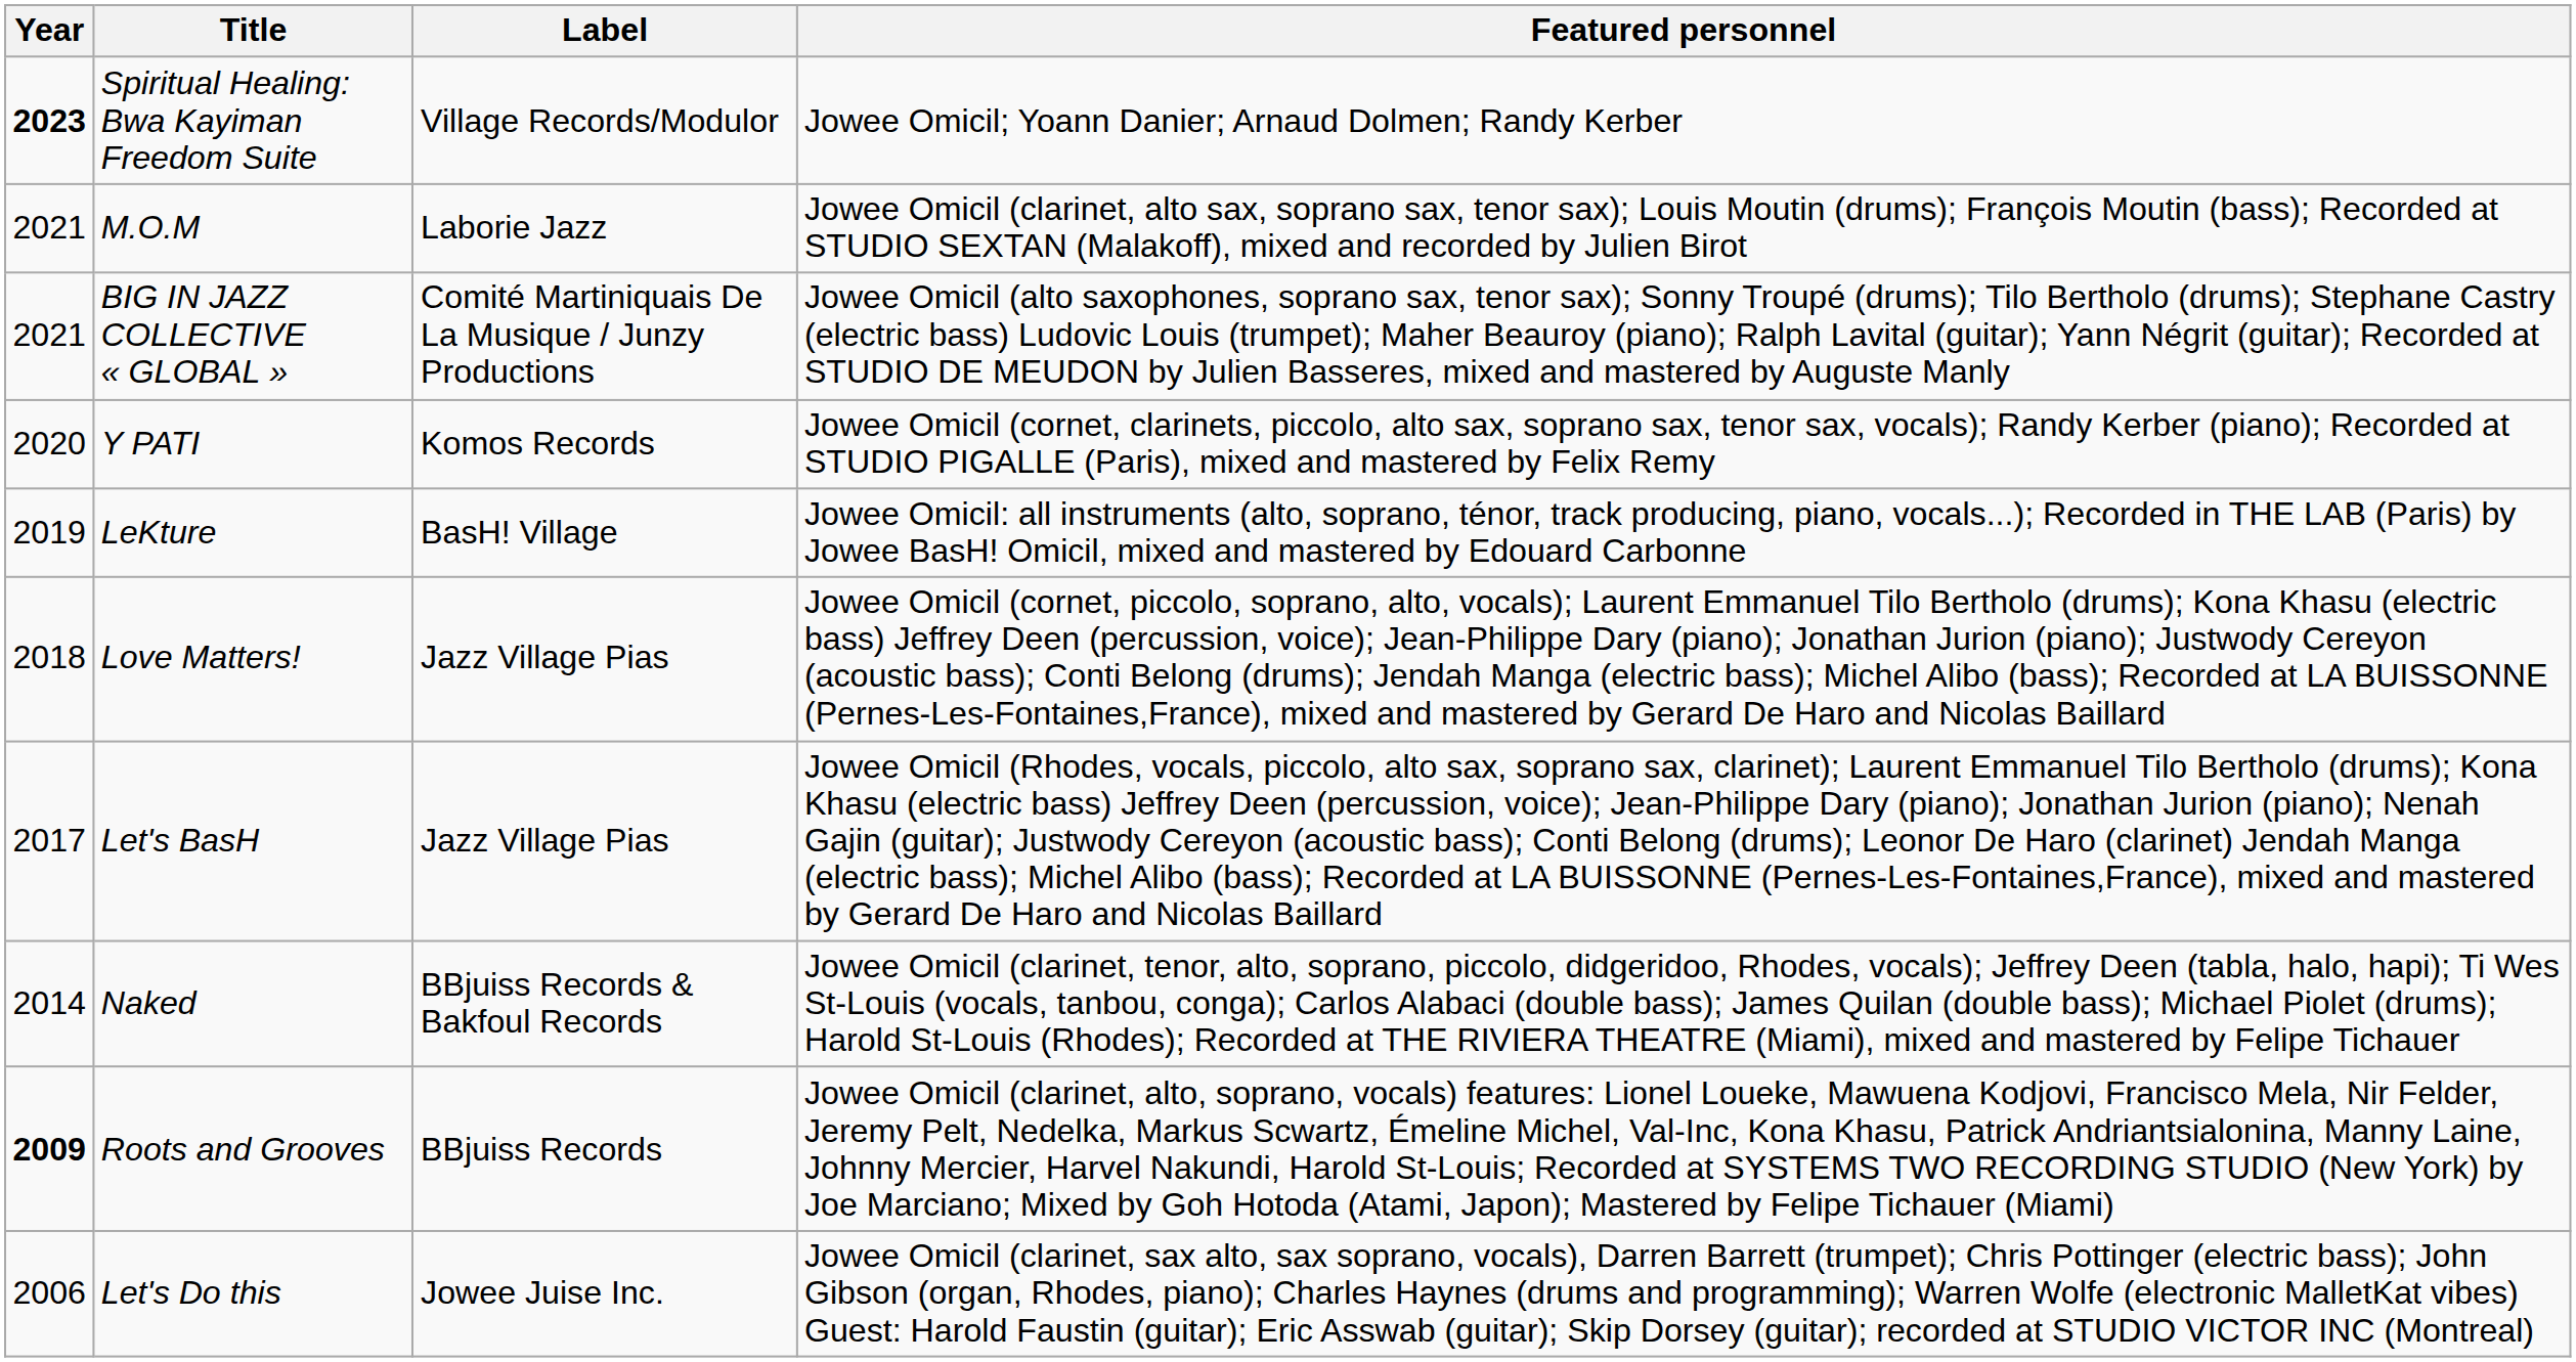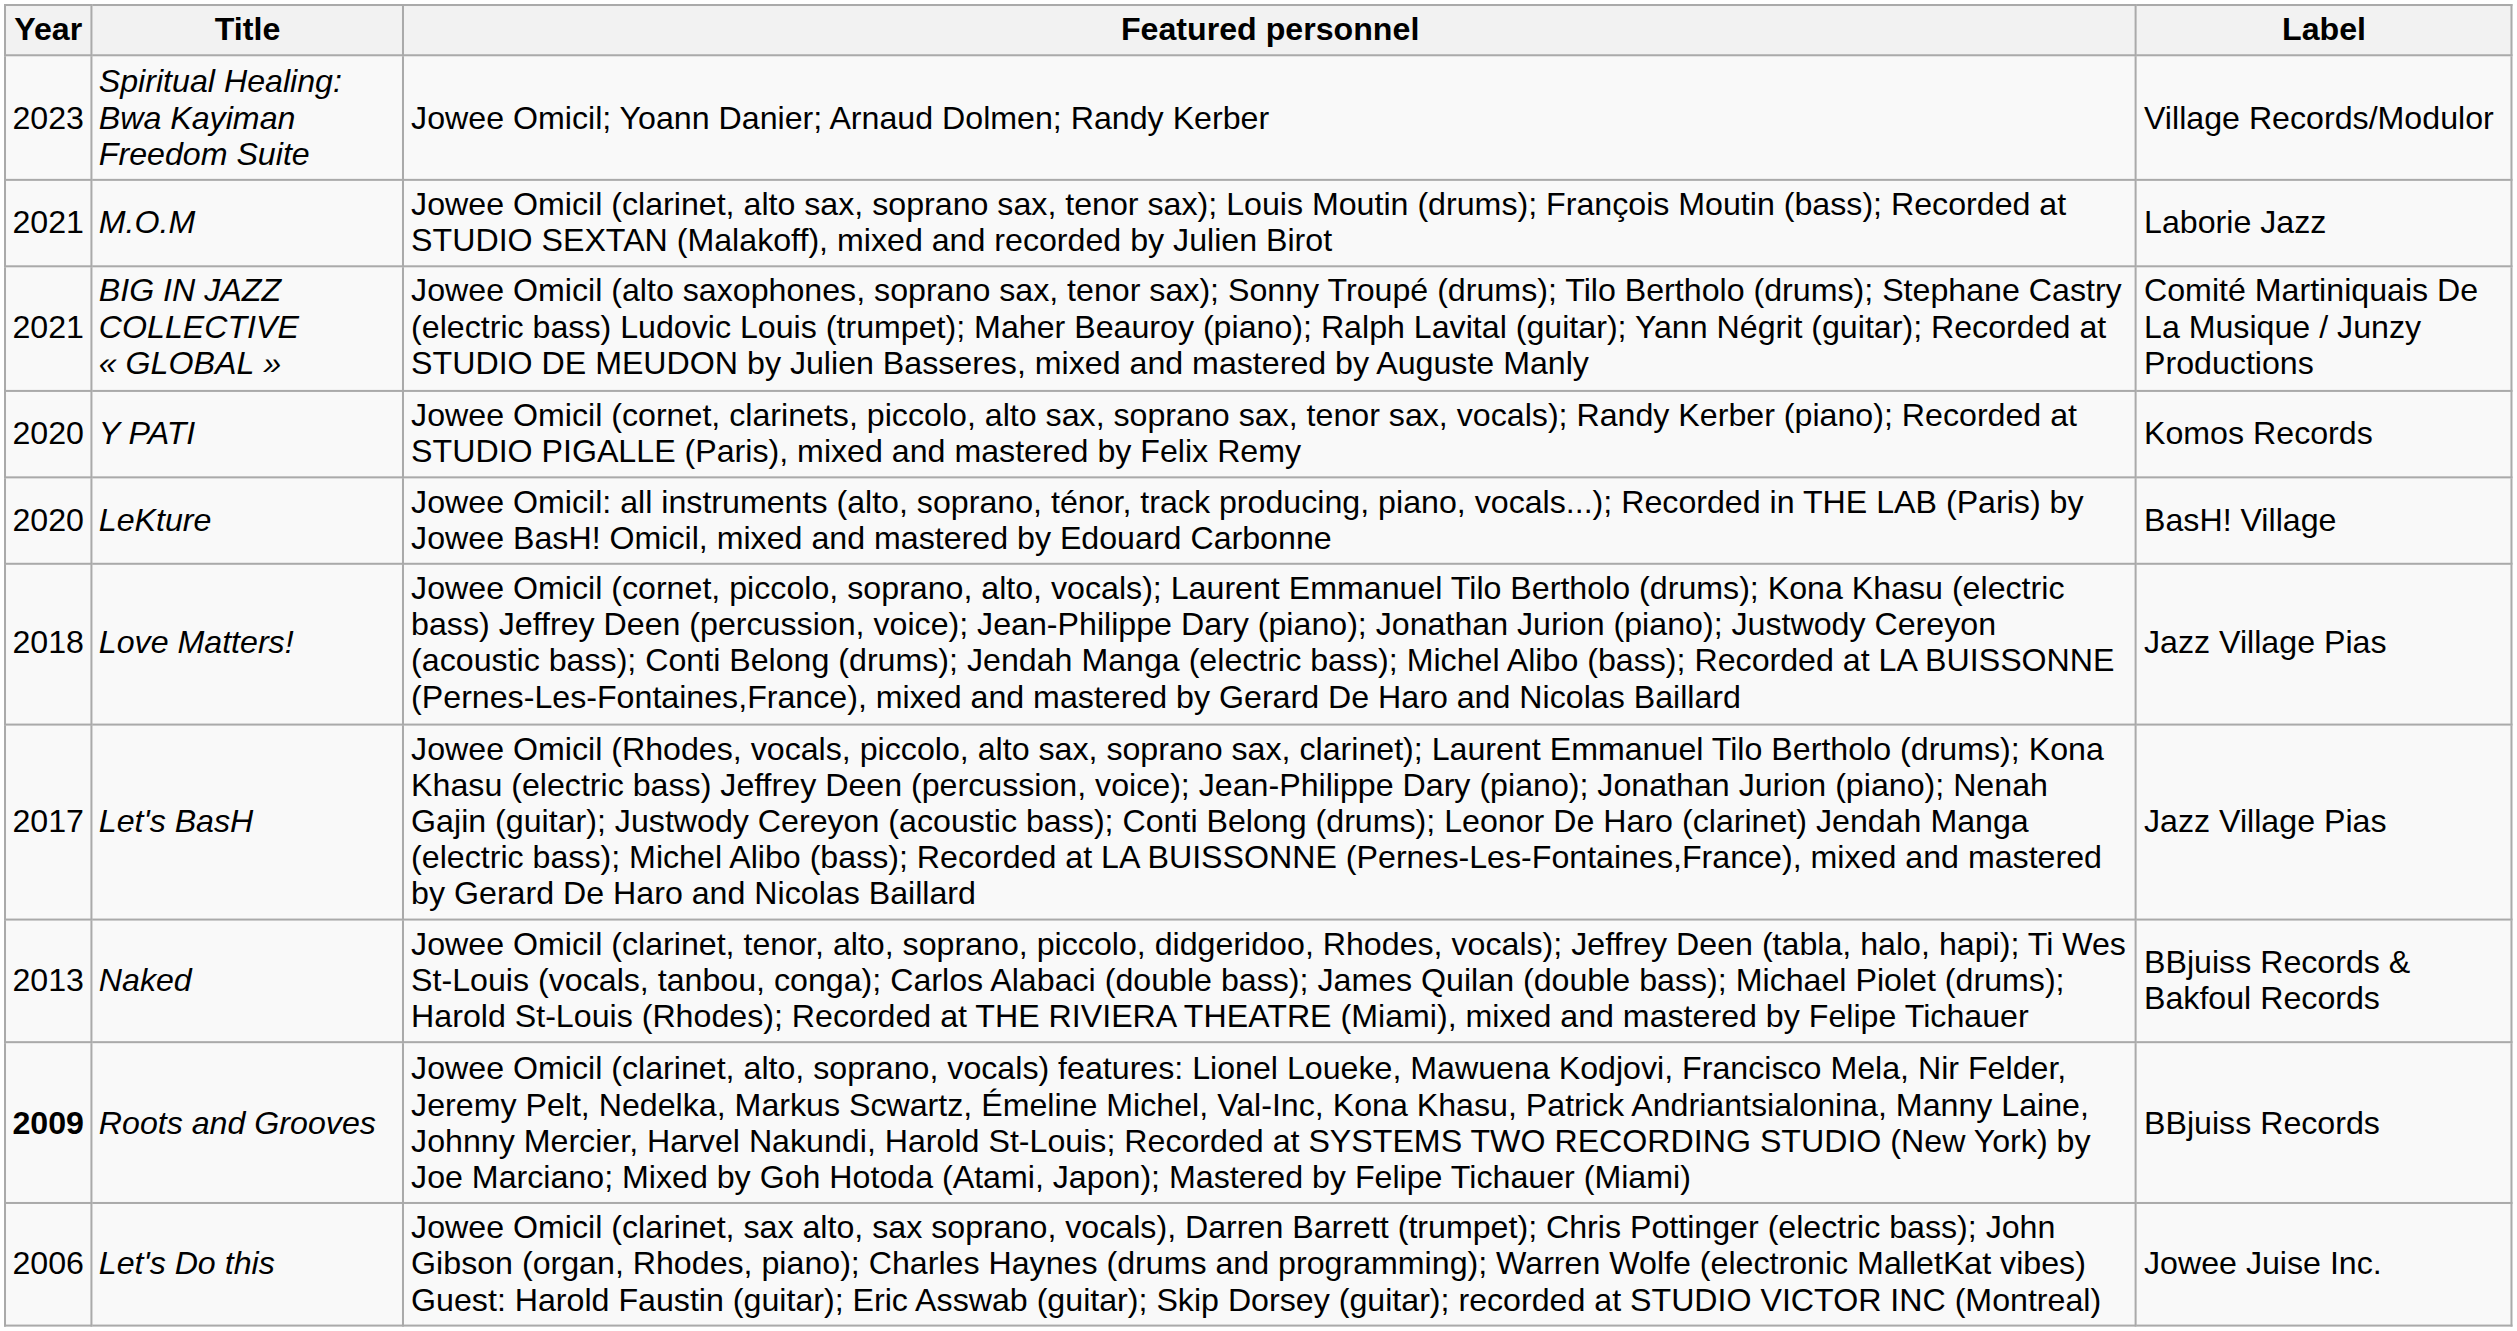 <table class="wikitable">
 <tr>
 <th>Year</th>
 <th>Title</th>
+<th>Featured personnel</th>
 <th>Label</th>
-<th>Featured personnel</th>
 </tr>
 <tr>
-<td><strong>2023</strong></td>
+<td>2023</td>
 <td><em>Spiritual Healing: Bwa Kayiman Freedom Suite</em></td>
+<td>Jowee Omicil; Yoann Danier; Arnaud Dolmen; Randy Kerber</td>
 <td>Village Records/Modulor</td>
-<td>Jowee Omicil; Yoann Danier; Arnaud Dolmen; Randy Kerber</td>
 </tr>
 <tr>
 <td>2021</td>
 <td><em>M.O.M</em></td>
+<td>Jowee Omicil (clarinet, alto sax, soprano sax, tenor sax); Louis Moutin (drums); François Moutin (bass); Recorded at STUDIO SEXTAN (Malakoff), mixed and recorded by Julien Birot</td>
 <td>Laborie Jazz</td>
-<td>Jowee Omicil (clarinet, alto sax, soprano sax, tenor sax); Louis Moutin (drums); François Moutin (bass); Recorded at STUDIO SEXTAN (Malakoff), mixed and recorded by Julien Birot</td>
 </tr>
 <tr>
 <td>2021</td>
 <td><em>BIG IN JAZZ COLLECTIVE « GLOBAL »</em></td>
+<td>Jowee Omicil (alto saxophones, soprano sax, tenor sax); Sonny Troupé (drums); Tilo Bertholo (drums); Stephane Castry (electric bass) Ludovic Louis (trumpet); Maher Beauroy (piano); Ralph Lavital (guitar); Yann Négrit (guitar); Recorded at STUDIO DE MEUDON by Julien Basseres, mixed and mastered by Auguste Manly</td>
 <td>Comité Martiniquais De La Musique / Junzy Productions</td>
-<td>Jowee Omicil (alto saxophones, soprano sax, tenor sax); Sonny Troupé (drums); Tilo Bertholo (drums); Stephane Castry (electric bass) Ludovic Louis (trumpet); Maher Beauroy (piano); Ralph Lavital (guitar); Yann Négrit (guitar); Recorded at STUDIO DE MEUDON by Julien Basseres, mixed and mastered by Auguste Manly</td>
 </tr>
 <tr>
 <td>2020</td>
 <td><em>Y PATI</em></td>
+<td>Jowee Omicil (cornet, clarinets, piccolo, alto sax, soprano sax, tenor sax, vocals); Randy Kerber (piano); Recorded at STUDIO PIGALLE (Paris), mixed and mastered by Felix Remy</td>
 <td>Komos Records</td>
-<td>Jowee Omicil (cornet, clarinets, piccolo, alto sax, soprano sax, tenor sax, vocals); Randy Kerber (piano); Recorded at STUDIO PIGALLE (Paris), mixed and mastered by Felix Remy</td>
 </tr>
 <tr>
-<td>2019</td>
+<td>2020</td>
 <td><em>LeKture</em></td>
+<td>Jowee Omicil: all instruments (alto, soprano, ténor, track producing, piano, vocals...); Recorded in THE LAB (Paris) by Jowee BasH! Omicil, mixed and mastered by Edouard Carbonne</td>
 <td>BasH! Village</td>
-<td>Jowee Omicil: all instruments (alto, soprano, ténor, track producing, piano, vocals...); Recorded in THE LAB (Paris) by Jowee BasH! Omicil, mixed and mastered by Edouard Carbonne</td>
 </tr>
 <tr>
 <td>2018</td>
 <td><em>Love Matters!</em></td>
+<td>Jowee Omicil (cornet, piccolo, soprano, alto, vocals); Laurent Emmanuel Tilo Bertholo (drums); Kona Khasu (electric bass) Jeffrey Deen (percussion, voice); Jean-Philippe Dary (piano); Jonathan Jurion (piano); Justwody Cereyon (acoustic bass); Conti Belong (drums); Jendah Manga (electric bass); Michel Alibo (bass); Recorded at LA BUISSONNE (Pernes-Les-Fontaines,France), mixed and mastered by Gerard De Haro and Nicolas Baillard</td>
 <td>Jazz Village Pias</td>
-<td>Jowee Omicil (cornet, piccolo, soprano, alto, vocals); Laurent Emmanuel Tilo Bertholo (drums); Kona Khasu (electric bass) Jeffrey Deen (percussion, voice); Jean-Philippe Dary (piano); Jonathan Jurion (piano); Justwody Cereyon (acoustic bass); Conti Belong (drums); Jendah Manga (electric bass); Michel Alibo (bass); Recorded at LA BUISSONNE (Pernes-Les-Fontaines,France), mixed and mastered by Gerard De Haro and Nicolas Baillard</td>
 </tr>
 <tr>
 <td>2017</td>
 <td><em>Let's BasH</em></td>
+<td>Jowee Omicil (Rhodes, vocals, piccolo, alto sax, soprano sax, clarinet); Laurent Emmanuel Tilo Bertholo (drums); Kona Khasu (electric bass) Jeffrey Deen (percussion, voice); Jean-Philippe Dary (piano); Jonathan Jurion (piano); Nenah Gajin (guitar); Justwody Cereyon (acoustic bass); Conti Belong (drums); Leonor De Haro (clarinet) Jendah Manga (electric bass); Michel Alibo (bass); Recorded at LA BUISSONNE (Pernes-Les-Fontaines,France), mixed and mastered by Gerard De Haro and Nicolas Baillard</td>
 <td>Jazz Village Pias</td>
-<td>Jowee Omicil (Rhodes, vocals, piccolo, alto sax, soprano sax, clarinet); Laurent Emmanuel Tilo Bertholo (drums); Kona Khasu (electric bass) Jeffrey Deen (percussion, voice); Jean-Philippe Dary (piano); Jonathan Jurion (piano); Nenah Gajin (guitar); Justwody Cereyon (acoustic bass); Conti Belong (drums); Leonor De Haro (clarinet) Jendah Manga (electric bass); Michel Alibo (bass); Recorded at LA BUISSONNE (Pernes-Les-Fontaines,France), mixed and mastered by Gerard De Haro and Nicolas Baillard</td>
 </tr>
 <tr>
-<td>2014</td>
+<td>2013</td>
 <td><em>Naked</em></td>
+<td>Jowee Omicil (clarinet, tenor, alto, soprano, piccolo, didgeridoo, Rhodes, vocals); Jeffrey Deen (tabla, halo, hapi); Ti Wes St-Louis (vocals, tanbou, conga); Carlos Alabaci (double bass); James Quilan (double bass); Michael Piolet (drums); Harold St-Louis (Rhodes); Recorded at THE RIVIERA THEATRE (Miami), mixed and mastered by Felipe Tichauer</td>
 <td>BBjuiss Records & Bakfoul Records</td>
-<td>Jowee Omicil (clarinet, tenor, alto, soprano, piccolo, didgeridoo, Rhodes, vocals); Jeffrey Deen (tabla, halo, hapi); Ti Wes St-Louis (vocals, tanbou, conga); Carlos Alabaci (double bass); James Quilan (double bass); Michael Piolet (drums); Harold St-Louis (Rhodes); Recorded at THE RIVIERA THEATRE (Miami), mixed and mastered by Felipe Tichauer</td>
 </tr>
 <tr>
 <td><strong>2009</strong></td>
 <td><em>Roots and Grooves</em></td>
+<td>Jowee Omicil (clarinet, alto, soprano, vocals) features: Lionel Loueke, Mawuena Kodjovi, Francisco Mela, Nir Felder, Jeremy Pelt, Nedelka, Markus Scwartz, Émeline Michel, Val-Inc, Kona Khasu, Patrick Andriantsialonina, Manny Laine, Johnny Mercier, Harvel Nakundi, Harold St-Louis; Recorded at SYSTEMS TWO RECORDING STUDIO (New York) by Joe Marciano; Mixed by Goh Hotoda (Atami, Japon); Mastered by Felipe Tichauer (Miami)</td>
 <td>BBjuiss Records</td>
-<td>Jowee Omicil (clarinet, alto, soprano, vocals) features: Lionel Loueke, Mawuena Kodjovi, Francisco Mela, Nir Felder, Jeremy Pelt, Nedelka, Markus Scwartz, Émeline Michel, Val-Inc, Kona Khasu, Patrick Andriantsialonina, Manny Laine, Johnny Mercier, Harvel Nakundi, Harold St-Louis; Recorded at SYSTEMS TWO RECORDING STUDIO (New York) by Joe Marciano; Mixed by Goh Hotoda (Atami, Japon); Mastered by Felipe Tichauer (Miami)</td>
 </tr>
 <tr>
 <td>2006</td>
 <td><em>Let's Do this</em></td>
+<td>Jowee Omicil (clarinet, sax alto, sax soprano, vocals), Darren Barrett (trumpet); Chris Pottinger (electric bass); John Gibson (organ, Rhodes, piano); Charles Haynes (drums and programming); Warren Wolfe (electronic MalletKat vibes)<br>Guest: Harold Faustin (guitar); Eric Asswab (guitar); Skip Dorsey (guitar); recorded at STUDIO VICTOR INC (Montreal)</td>
 <td>Jowee Juise Inc.</td>
-<td>Jowee Omicil (clarinet, sax alto, sax soprano, vocals), Darren Barrett (trumpet); Chris Pottinger (electric bass); John Gibson (organ, Rhodes, piano); Charles Haynes (drums and programming); Warren Wolfe (electronic MalletKat vibes)<br>Guest: Harold Faustin (guitar); Eric Asswab (guitar); Skip Dorsey (guitar); recorded at STUDIO VICTOR INC (Montreal)</td>
 </tr>
 </table>
